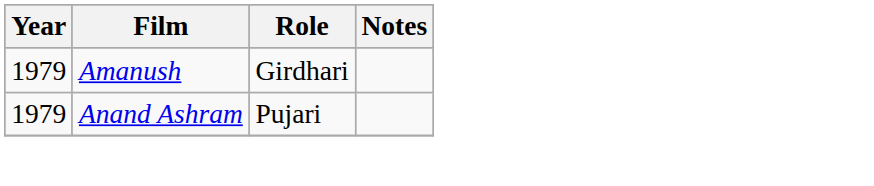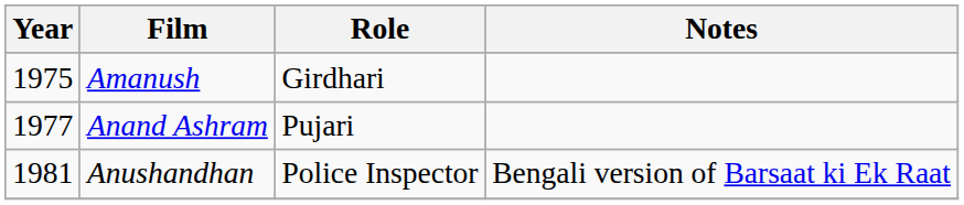 <table class="wikitable">
 <tr>
 <th>Year</th>
 <th>Film</th>
 <th>Role</th>
 <th>Notes</th>
 </tr>
 <tr>
-<td>1979</td>
+<td>1975</td>
 <td><em><a href='#'>Amanush</a></em></td>
 <td>Girdhari</td>
 <td></td>
 </tr>
 <tr>
-<td>1979</td>
+<td>1977</td>
 <td><em><a href='#'>Anand Ashram</a></em></td>
 <td>Pujari</td>
 <td></td>
 </tr>
 <tr>
+<td>1981</td>
+<td><em>Anushandhan</em></td>
+<td>Police Inspector</td>
+<td>Bengali version of <a href='#'>Barsaat ki Ek Raat</a></td>
+</tr>
+<tr>
 </tr>
 </table>
